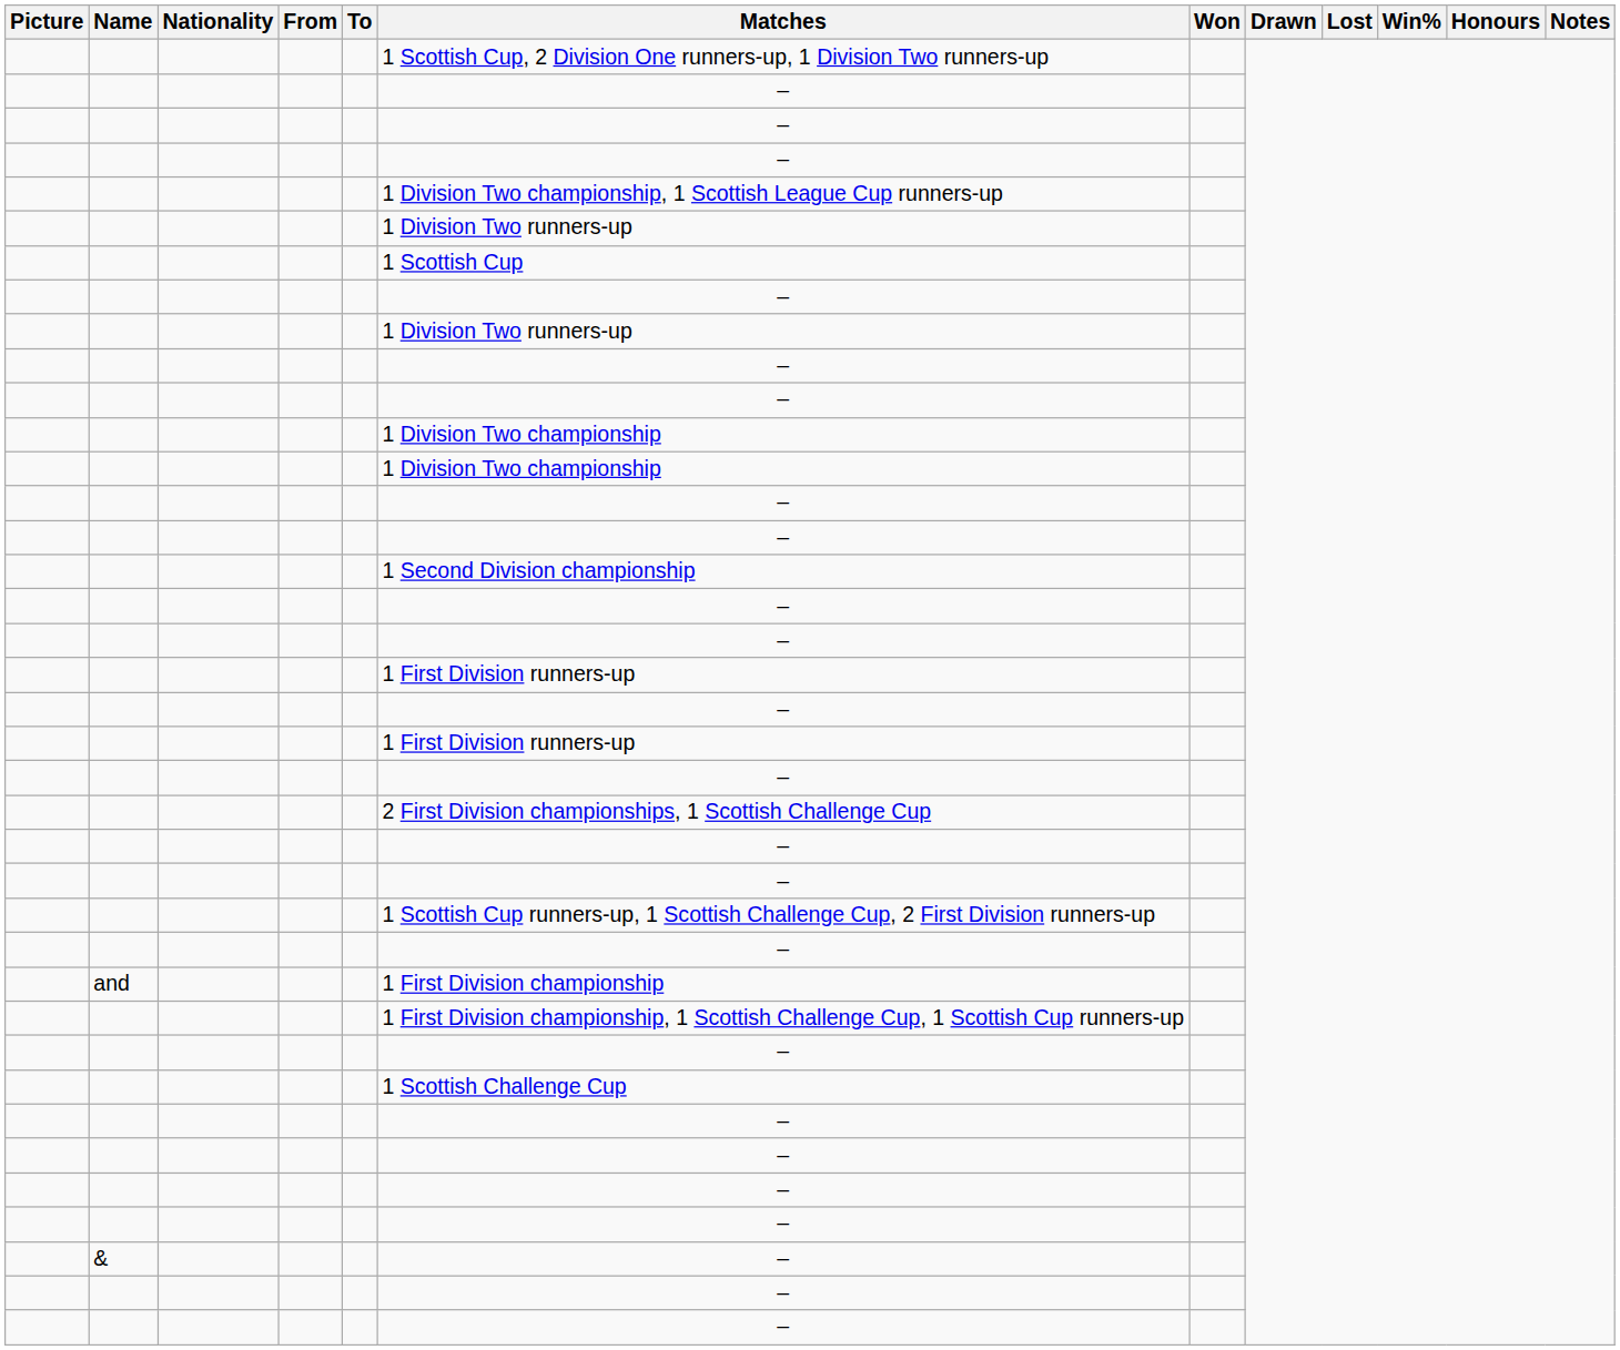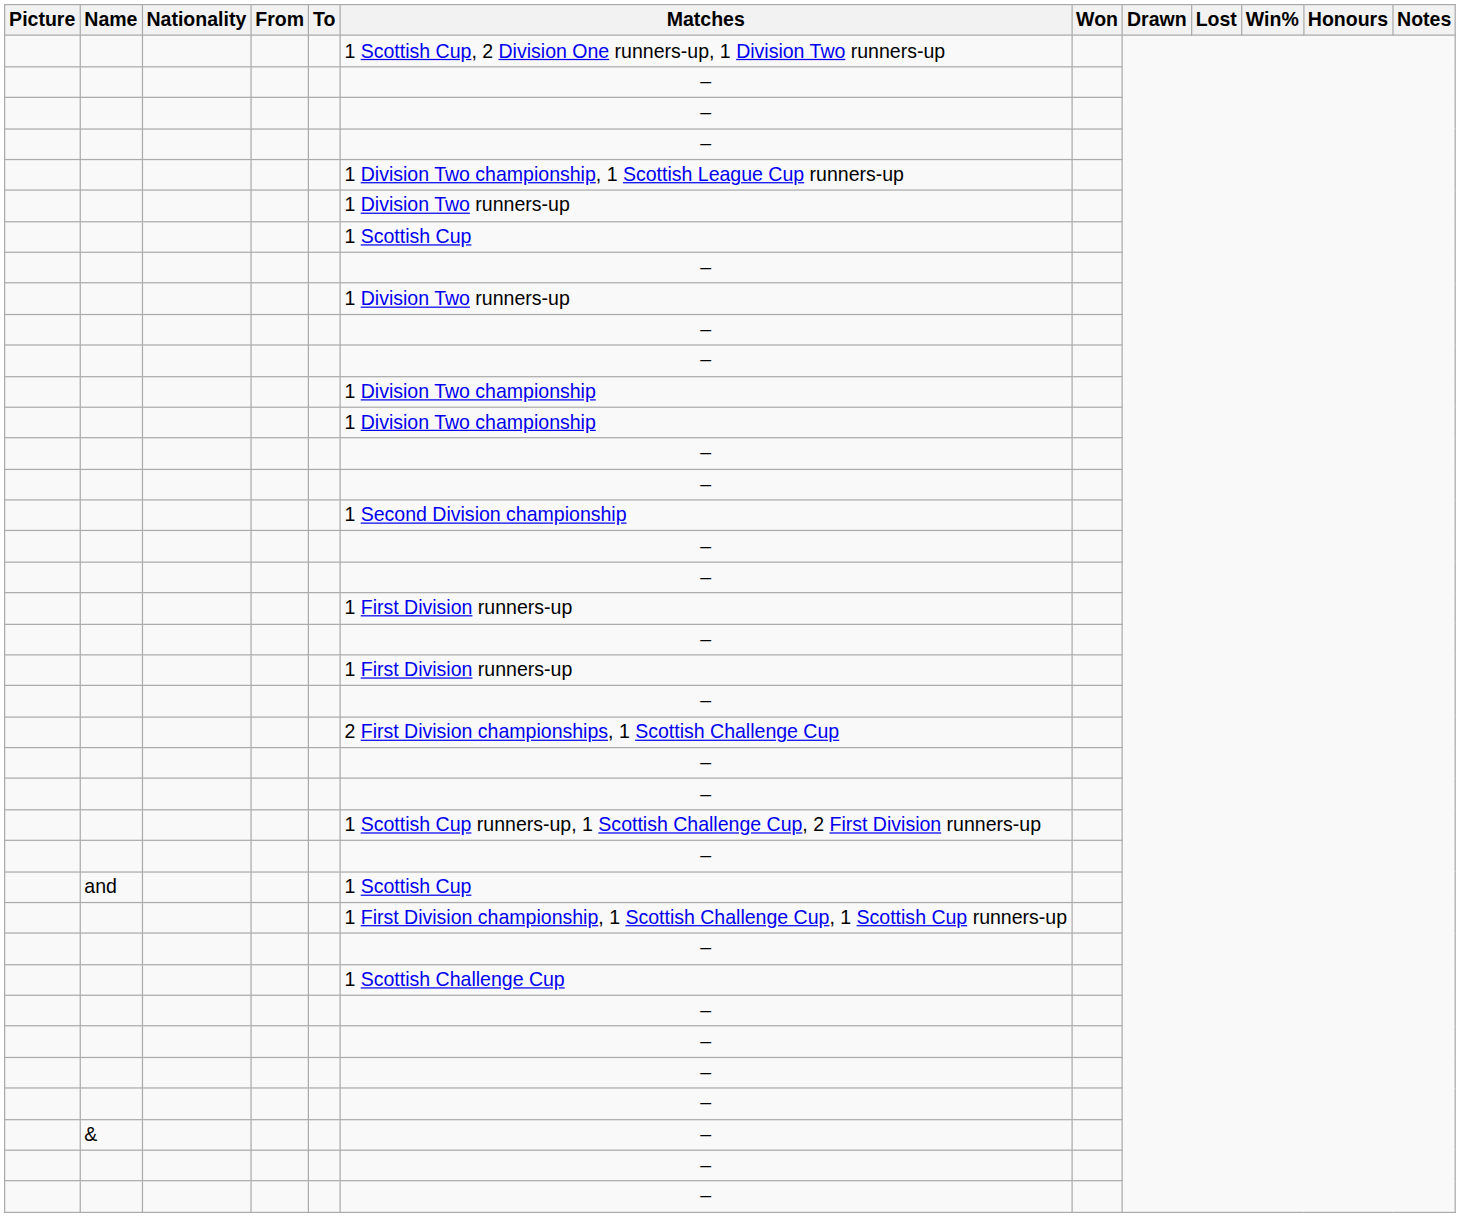 <table class="wikitable sortable" style="text-align: left">
 <tr>
 <th>Picture</th>
 <th>Name</th>
 <th>Nationality</th>
 <th>From</th>
 <th class="unsortable">To</th>
 <th>Matches</th>
 <th>Won</th>
 <th>Drawn</th>
 <th>Lost</th>
 <th>Win%</th>
 <th class="unsortable">Honours</th>
 <th class="unsortable">Notes</th>
 </tr>
 <tr>
 <td align=center></td>
 <td align=left></td>
 <td></td>
 <td align=left></td>
 <td align=left><br></td>
 <td align=left>1 <a href='#'>Scottish Cup</a>, 2 <a href='#'>Division One</a> runners-up, 1 <a href='#'>Division Two</a> runners-up</td>
 <td></td>
 </tr>
 <tr>
 <td align=center></td>
 <td align=left></td>
 <td></td>
 <td align=left></td>
 <td align=left><br></td>
 <td align=center>–</td>
 <td></td>
 </tr>
 <tr>
 <td align=center></td>
 <td align=left></td>
 <td></td>
 <td align=left></td>
 <td align=left><br></td>
 <td align=center>–</td>
 <td></td>
 </tr>
 <tr>
 <td align=center></td>
 <td align=left></td>
 <td></td>
 <td align=left></td>
 <td align=left><br></td>
 <td align=center>–</td>
 <td></td>
 </tr>
 <tr>
 <td align=center></td>
 <td align=left></td>
 <td></td>
 <td align=left></td>
 <td align=left><br></td>
 <td align=left>1 <a href='#'>Division Two championship</a>, 1 <a href='#'>Scottish League Cup</a> runners-up</td>
 <td></td>
 </tr>
 <tr>
 <td align=center></td>
 <td align=left></td>
 <td></td>
 <td align=left></td>
 <td align=left><br></td>
 <td align=left>1 <a href='#'>Division Two</a> runners-up</td>
 <td></td>
 </tr>
 <tr>
 <td align=center></td>
 <td align=left></td>
 <td></td>
 <td align=left></td>
 <td align=left><br></td>
 <td align=left>1 <a href='#'>Scottish Cup</a></td>
 <td></td>
 </tr>
 <tr>
 <td align=center></td>
 <td align=left></td>
 <td></td>
 <td align=left></td>
 <td align=left><br></td>
 <td align=center>–</td>
 <td></td>
 </tr>
 <tr>
 <td align=center></td>
 <td align=left></td>
 <td></td>
 <td align=left></td>
 <td align=left><br></td>
 <td align=left>1 <a href='#'>Division Two</a> runners-up</td>
 <td></td>
 </tr>
 <tr>
 <td align=center></td>
 <td align=left></td>
 <td></td>
 <td align=left></td>
 <td align=left><br></td>
 <td align=center>–</td>
 <td></td>
 </tr>
 <tr>
 <td align=center></td>
 <td align=left></td>
 <td></td>
 <td align=left></td>
 <td align=left><br></td>
 <td align=center>–</td>
 <td></td>
 </tr>
 <tr>
 <td align=center></td>
 <td align=left></td>
 <td></td>
 <td align=left></td>
 <td align=left><br></td>
 <td align=left>1 <a href='#'>Division Two championship</a></td>
 <td></td>
 </tr>
 <tr>
 <td align=center></td>
 <td align=left></td>
 <td></td>
 <td align=left></td>
 <td align=left><br></td>
 <td align=left>1 <a href='#'>Division Two championship</a></td>
 <td></td>
 </tr>
 <tr>
 <td align=center></td>
 <td align=left></td>
 <td></td>
 <td align=left></td>
 <td align=left><br></td>
 <td align=center>–</td>
 <td></td>
 </tr>
 <tr>
 <td align=center></td>
 <td align=left></td>
 <td></td>
 <td align=left></td>
 <td align=left><br></td>
 <td align=center>–</td>
 <td></td>
 </tr>
 <tr>
 <td align=center></td>
 <td align=left></td>
 <td></td>
 <td align=left></td>
 <td align=left><br></td>
 <td align=left>1 <a href='#'>Second Division championship</a></td>
 <td></td>
 </tr>
 <tr>
 <td align=center></td>
 <td align=left></td>
 <td></td>
 <td align=left></td>
 <td align=left><br></td>
 <td align=center>–</td>
 <td></td>
 </tr>
 <tr>
 <td align=center></td>
 <td align=left></td>
 <td></td>
 <td align=left></td>
 <td align=left><br></td>
 <td align=center>–</td>
 <td></td>
 </tr>
 <tr>
 <td align=center></td>
 <td align=left></td>
 <td></td>
 <td align=left></td>
 <td align=left><br></td>
 <td align=left>1 <a href='#'>First Division</a> runners-up</td>
 <td></td>
 </tr>
 <tr>
 <td align=center></td>
 <td align=left></td>
 <td></td>
 <td align=left></td>
 <td align=left><br></td>
 <td align=center>–</td>
 <td></td>
 </tr>
 <tr>
 <td align=center></td>
 <td align=left></td>
 <td></td>
 <td align=left></td>
 <td align=left><br></td>
 <td align=left>1 <a href='#'>First Division</a> runners-up</td>
 <td></td>
 </tr>
 <tr>
 <td align=center></td>
 <td align=left></td>
 <td></td>
 <td align=left></td>
 <td align=left><br></td>
 <td align=center>–</td>
 <td></td>
 </tr>
 <tr>
 <td align=center></td>
 <td align=left></td>
 <td></td>
 <td align=left></td>
 <td align=left><br></td>
 <td align=left>2 <a href='#'>First Division championships</a>, 1 <a href='#'>Scottish Challenge Cup</a></td>
 <td></td>
 </tr>
 <tr>
 <td align=center></td>
 <td align=left></td>
 <td></td>
 <td align=left></td>
 <td align=left><br></td>
 <td align=center>–</td>
 <td></td>
 </tr>
 <tr>
 <td align=center></td>
 <td align=left></td>
 <td></td>
 <td align=left></td>
 <td align=left><br></td>
 <td align=center>–</td>
 <td></td>
 </tr>
 <tr>
 <td align=center></td>
 <td align=left></td>
 <td></td>
 <td align=left></td>
 <td align=left><br></td>
 <td align=left>1 <a href='#'>Scottish Cup</a> runners-up, 1 <a href='#'>Scottish Challenge Cup</a>, 2 <a href='#'>First Division</a> runners-up</td>
 <td></td>
 </tr>
 <tr>
 <td align=center></td>
 <td align=left></td>
 <td></td>
 <td align=left></td>
 <td align=left><br></td>
 <td align=center>–</td>
 <td></td>
 </tr>
 <tr>
 <td align=center></td>
 <td align=left> and<br></td>
 <td><br></td>
 <td align=left></td>
 <td align=left><br></td>
-<td align=left>1 <a href='#'>First Division championship</a></td>
+<td align=left>1 <a href='#'>Scottish Cup</a></td>
 <td></td>
 </tr>
 <tr>
 <td align=center></td>
 <td align=left></td>
 <td></td>
 <td align=left></td>
 <td align=left><br></td>
 <td align=left>1 <a href='#'>First Division championship</a>, 1 <a href='#'>Scottish Challenge Cup</a>, 1 <a href='#'>Scottish Cup</a> runners-up</td>
 <td></td>
 </tr>
 <tr>
 <td align=center></td>
 <td align=left></td>
 <td></td>
 <td align=left></td>
 <td align=left><br></td>
 <td align=center>–</td>
 <td></td>
 </tr>
 <tr>
 <td align=center></td>
 <td align=left></td>
 <td></td>
 <td align=left></td>
 <td align=left><br></td>
 <td align=left>1 <a href='#'>Scottish Challenge Cup</a></td>
 <td></td>
 </tr>
 <tr>
 <td align=center></td>
 <td align=left></td>
 <td></td>
 <td align=left></td>
 <td align=left><br></td>
 <td align=center>–</td>
 <td></td>
 </tr>
 <tr>
 <td align=center></td>
 <td align=left></td>
 <td></td>
 <td align=left></td>
 <td align=left><br></td>
 <td align=center>–</td>
 <td></td>
 </tr>
 <tr>
 <td align=center></td>
 <td align=left></td>
 <td></td>
 <td align=left></td>
 <td align=left><br></td>
 <td align=center>–</td>
 <td></td>
 </tr>
 <tr>
 <td align=center></td>
 <td align=left></td>
 <td></td>
 <td align=left></td>
 <td align=left><br></td>
 <td align=center>–</td>
 <td></td>
 </tr>
 <tr>
 <td align=center></td>
 <td align=left> & </td>
 <td></td>
 <td align=left></td>
 <td align=left><br></td>
 <td align=center>–</td>
 <td></td>
 </tr>
 <tr>
 <td align=center></td>
 <td align=left></td>
 <td></td>
 <td align=left></td>
 <td align=left><br></td>
 <td align=center>–</td>
 <td></td>
 </tr>
 <tr>
 <td align=center></td>
 <td align=left></td>
 <td></td>
 <td align=left></td>
 <td align=left><br></td>
 <td align=center>–</td>
 <td></td>
 </tr>
 </table>
